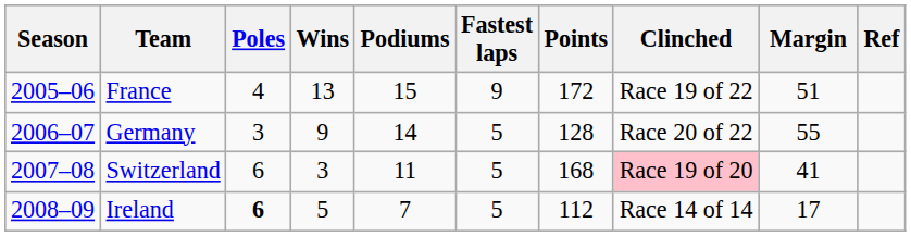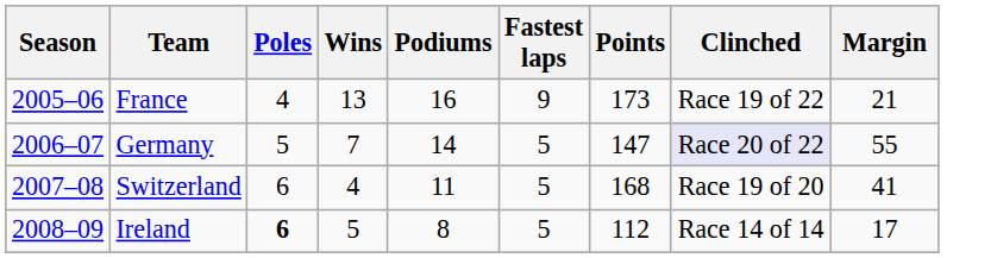 <table class="wikitable sortable" style="font-size:85%; text-align:center;">
 <tr>
 <th scope=col>Season</th>
 <th scope=col>Team</th>
 <th scope=col><a href='#'>Poles</a></th>
 <th scope=col>Wins</th>
 <th scope=col>Podiums</th>
 <th scope="col" style="width:40px;">Fastest laps</th>
 <th scope=col>Points</th>
 <th scope=col>Clinched</th>
 <th scope="col" style="width:50px;">Margin</th>
-<th scope=col>Ref</th>
 </tr>
 <tr>
 <td><a href='#'>2005–06</a></td>
 <td align="left"> <a href='#'>France</a></td>
 <td>4</td>
 <td>13</td>
-<td>15</td>
+<td>16</td>
 <td>9</td>
-<td>172</td>
+<td>173</td>
 <td>Race 19 of 22</td>
-<td>51</td>
-<td></td>
+<td>21</td>
 </tr>
 <tr>
 <td><a href='#'>2006–07</a></td>
 <td align="left"> <a href='#'>Germany</a></td>
-<td>3</td>
-<td>9</td>
+<td>5</td>
+<td>7</td>
 <td>14</td>
 <td>5</td>
-<td>128</td>
-<td>Race 20 of 22</td>
+<td>147</td>
+<td style="background: lavender;">Race 20 of 22</td>
 <td>55</td>
-<td></td>
 </tr>
 <tr>
 <td><a href='#'>2007–08</a></td>
 <td align="left"> <a href='#'>Switzerland</a></td>
 <td>6</td>
-<td>3</td>
+<td>4</td>
 <td>11</td>
 <td>5</td>
 <td>168</td>
-<td style="background: pink;">Race 19 of 20</td>
+<td>Race 19 of 20</td>
 <td>41</td>
-<td></td>
 </tr>
 <tr>
 <td><a href='#'>2008–09</a></td>
 <td align="left"> <a href='#'>Ireland</a></td>
 <td><strong>6</strong></td>
 <td>5</td>
-<td>7</td>
+<td>8</td>
 <td>5</td>
 <td>112</td>
 <td>Race 14 of 14</td>
 <td>17</td>
-<td></td>
 </tr>
 </table>
